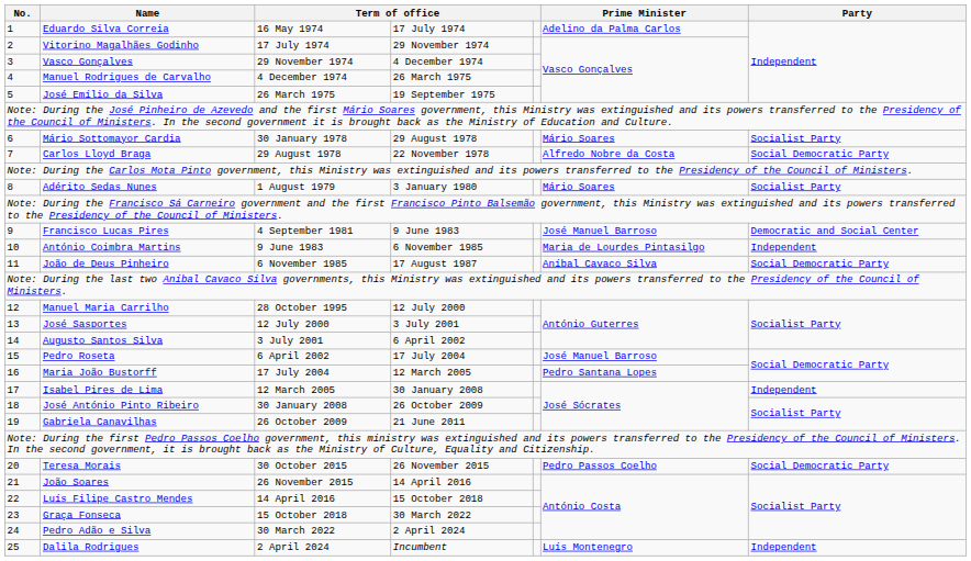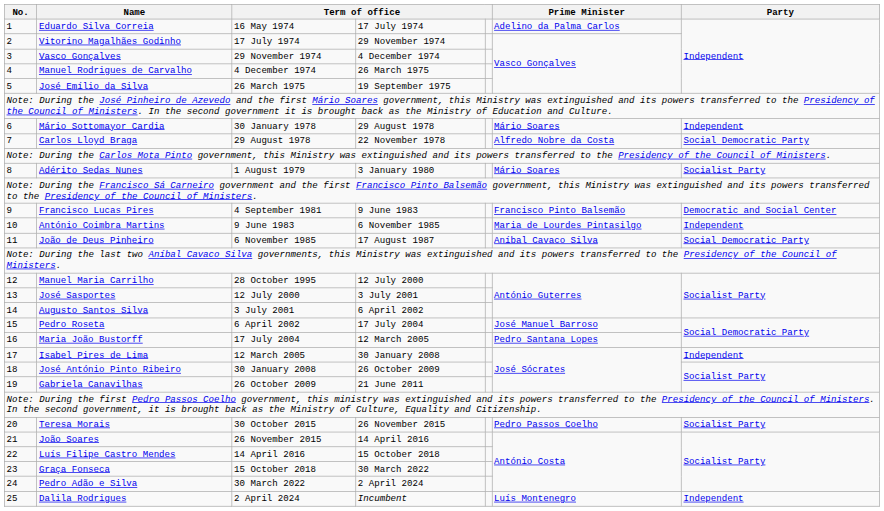 <table class="wikitable">
 <tr>
 <th>No.</th>
 <th>Name</th>
 <th colspan="3">Term of office</th>
 <th>Prime Minister</th>
 <th>Party</th>
 </tr>
 <tr>
 <td>1</td>
 <td><a href='#'>Eduardo Silva Correia</a></td>
 <td>16 May 1974</td>
 <td>17 July 1974</td>
 <td></td>
 <td><a href='#'>Adelino da Palma Carlos</a></td>
 <td rowspan="5"><a href='#'>Independent</a></td>
 </tr>
 <tr>
 <td>2</td>
 <td><a href='#'>Vitorino Magalhães Godinho</a></td>
 <td>17 July 1974</td>
 <td>29 November 1974</td>
 <td></td>
 <td rowspan="4"><a href='#'>Vasco Gonçalves</a></td>
 </tr>
 <tr>
 <td>3</td>
 <td><a href='#'>Vasco Gonçalves</a></td>
 <td>29 November 1974</td>
 <td>4 December 1974</td>
 <td></td>
 </tr>
 <tr>
 <td>4</td>
 <td><a href='#'>Manuel Rodrigues de Carvalho</a></td>
 <td>4 December 1974</td>
 <td>26 March 1975</td>
 <td></td>
 </tr>
 <tr>
 <td>5</td>
 <td><a href='#'>José Emílio da Silva</a></td>
 <td>26 March 1975</td>
 <td>19 September 1975</td>
 <td></td>
 </tr>
 <tr>
 <td colspan="7"><em>Note: During the <a href='#'>José Pinheiro de Azevedo</a> and the first <a href='#'>Mário Soares</a> government, this Ministry was extinguished and its powers transferred to the <a href='#'>Presidency of the Council of Ministers</a>. In the second government it is brought back as the Ministry of Education and Culture.</em></td>
 </tr>
 <tr>
 <td>6</td>
 <td><a href='#'>Mário Sottomayor Cardia</a></td>
 <td>30 January 1978</td>
 <td>29 August 1978</td>
 <td></td>
 <td><a href='#'>Mário Soares</a></td>
-<td><a href='#'>Socialist Party</a></td>
+<td><a href='#'>Independent</a></td>
 </tr>
 <tr>
 <td>7</td>
 <td><a href='#'>Carlos Lloyd Braga</a></td>
 <td>29 August 1978</td>
 <td>22 November 1978</td>
 <td></td>
 <td><a href='#'>Alfredo Nobre da Costa</a></td>
 <td><a href='#'>Social Democratic Party</a></td>
 </tr>
 <tr>
 <td colspan="7"><em>Note: During the <a href='#'>Carlos Mota Pinto</a> government, this Ministry was extinguished and its powers transferred to the <a href='#'>Presidency of the Council of Ministers</a>.</em></td>
 </tr>
 <tr>
 <td>8</td>
 <td><a href='#'>Adérito Sedas Nunes</a></td>
 <td>1 August 1979</td>
 <td>3 January 1980</td>
 <td></td>
 <td><a href='#'>Mário Soares</a></td>
 <td><a href='#'>Socialist Party</a></td>
 </tr>
 <tr>
 <td colspan="7"><em>Note: During the <a href='#'>Francisco Sá Carneiro</a> government and the first <a href='#'>Francisco Pinto Balsemão</a> government, this Ministry was extinguished and its powers transferred to the <a href='#'>Presidency of the Council of Ministers</a>.</em></td>
 </tr>
 <tr>
 <td>9</td>
 <td><a href='#'>Francisco Lucas Pires</a></td>
 <td>4 September 1981</td>
 <td>9 June 1983</td>
 <td></td>
-<td><a href='#'>José Manuel Barroso</a></td>
+<td><a href='#'>Francisco Pinto Balsemão</a></td>
 <td><a href='#'>Democratic and Social Center</a></td>
 </tr>
 <tr>
 <td>10</td>
 <td><a href='#'>António Coimbra Martins</a></td>
 <td>9 June 1983</td>
 <td>6 November 1985</td>
 <td></td>
 <td><a href='#'>Maria de Lourdes Pintasilgo</a></td>
 <td><a href='#'>Independent</a></td>
 </tr>
 <tr>
 <td>11</td>
 <td><a href='#'>João de Deus Pinheiro</a></td>
 <td>6 November 1985</td>
 <td>17 August 1987</td>
 <td></td>
 <td><a href='#'>Aníbal Cavaco Silva</a></td>
 <td><a href='#'>Social Democratic Party</a></td>
 </tr>
 <tr>
 <td colspan="7"><em>Note: During the last two <a href='#'>Aníbal Cavaco Silva</a> governments, this Ministry was extinguished and its powers transferred to the <a href='#'>Presidency of the Council of Ministers</a>.</em></td>
 </tr>
 <tr>
 <td>12</td>
 <td><a href='#'>Manuel Maria Carrilho</a></td>
 <td>28 October 1995</td>
 <td>12 July 2000</td>
 <td></td>
 <td rowspan="3"><a href='#'>António Guterres</a></td>
 <td rowspan="3"><a href='#'>Socialist Party</a></td>
 </tr>
 <tr>
 <td>13</td>
 <td><a href='#'>José Sasportes</a></td>
 <td>12 July 2000</td>
 <td>3 July 2001</td>
 <td></td>
 </tr>
 <tr>
 <td>14</td>
 <td><a href='#'>Augusto Santos Silva</a></td>
 <td>3 July 2001</td>
 <td>6 April 2002</td>
 <td></td>
 </tr>
 <tr>
 <td>15</td>
 <td><a href='#'>Pedro Roseta</a></td>
 <td>6 April 2002</td>
 <td>17 July 2004</td>
 <td></td>
 <td><a href='#'>José Manuel Barroso</a></td>
 <td rowspan="2"><a href='#'>Social Democratic Party</a></td>
 </tr>
 <tr>
 <td>16</td>
 <td><a href='#'>Maria João Bustorff</a></td>
 <td>17 July 2004</td>
 <td>12 March 2005</td>
 <td></td>
 <td><a href='#'>Pedro Santana Lopes</a></td>
 </tr>
 <tr>
 <td>17</td>
 <td><a href='#'>Isabel Pires de Lima</a></td>
 <td>12 March 2005</td>
 <td>30 January 2008</td>
 <td></td>
 <td rowspan="3"><a href='#'>José Sócrates</a></td>
 <td><a href='#'>Independent</a></td>
 </tr>
 <tr>
 <td>18</td>
 <td><a href='#'>José António Pinto Ribeiro</a></td>
 <td>30 January 2008</td>
 <td>26 October 2009</td>
 <td></td>
 <td rowspan="2"><a href='#'>Socialist Party</a></td>
 </tr>
 <tr>
 <td>19</td>
 <td><a href='#'>Gabriela Canavilhas</a></td>
 <td>26 October 2009</td>
 <td>21 June 2011</td>
 <td></td>
 </tr>
 <tr>
 <td colspan="7"><em>Note: During the first <a href='#'>Pedro Passos Coelho</a> government, this ministry was extinguished and its powers transferred to the <a href='#'>Presidency of the Council of Ministers</a>. In the second government, it is brought back as the Ministry of Culture, Equality and Citizenship.</em></td>
 </tr>
 <tr>
 <td>20</td>
 <td><a href='#'>Teresa Morais</a></td>
 <td>30 October 2015</td>
 <td>26 November 2015</td>
 <td></td>
 <td><a href='#'>Pedro Passos Coelho</a></td>
-<td><a href='#'>Social Democratic Party</a></td>
+<td><a href='#'>Socialist Party</a></td>
 </tr>
 <tr>
 <td>21</td>
 <td><a href='#'>João Soares</a></td>
 <td>26 November 2015</td>
 <td>14 April 2016</td>
 <td></td>
 <td rowspan="4"><a href='#'>António Costa</a></td>
 <td rowspan="4"><a href='#'>Socialist Party</a></td>
 </tr>
 <tr>
 <td>22</td>
 <td><a href='#'>Luís Filipe Castro Mendes</a></td>
 <td>14 April 2016</td>
 <td>15 October 2018</td>
 <td></td>
 </tr>
 <tr>
 <td>23</td>
 <td><a href='#'>Graça Fonseca</a></td>
 <td>15 October 2018</td>
 <td>30 March 2022</td>
 <td></td>
 </tr>
 <tr>
 <td>24</td>
 <td><a href='#'>Pedro Adão e Silva</a></td>
 <td>30 March 2022</td>
 <td>2 April 2024</td>
 <td></td>
 </tr>
 <tr>
 <td>25</td>
 <td><a href='#'>Dalila Rodrigues</a></td>
 <td>2 April 2024</td>
 <td><em>Incumbent</em></td>
 <td></td>
 <td><a href='#'>Luís Montenegro</a></td>
 <td><a href='#'>Independent</a></td>
 </tr>
 </table>
